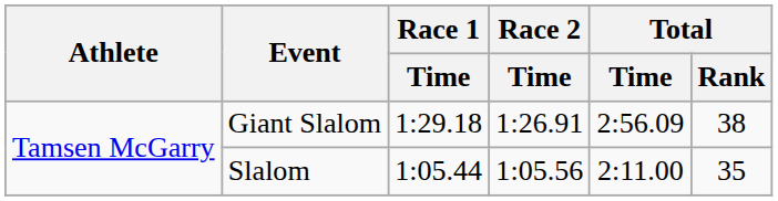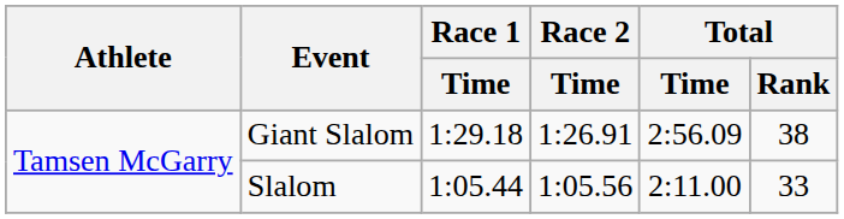 <table class="wikitable" style="font-size:90%">
 <tr>
 <th rowspan="2">Athlete</th>
 <th rowspan="2">Event</th>
 <th>Race 1</th>
 <th>Race 2</th>
 <th colspan="2">Total</th>
 </tr>
 <tr>
 <th>Time</th>
 <th>Time</th>
 <th>Time</th>
 <th>Rank</th>
 </tr>
 <tr>
 <td rowspan=2><a href='#'>Tamsen McGarry</a></td>
 <td>Giant Slalom</td>
 <td align="center">1:29.18</td>
 <td align="center">1:26.91</td>
 <td align="center">2:56.09</td>
 <td align="center">38</td>
 </tr>
 <tr>
 <td>Slalom</td>
 <td align="center">1:05.44</td>
 <td align="center">1:05.56</td>
 <td align="center">2:11.00</td>
-<td align="center">35</td>
+<td align="center">33</td>
 </tr>
 </table>
